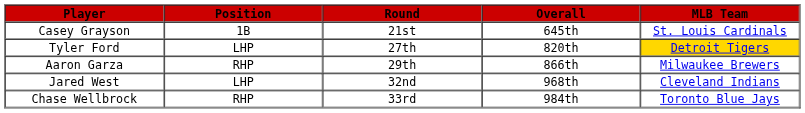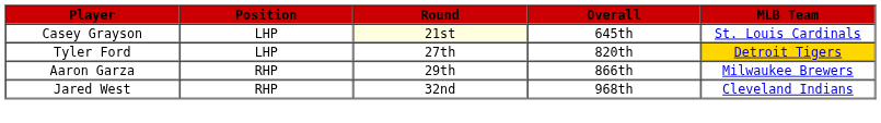 <table cellpadding="1" border="1" cellspacing="0" width="70%">
 <tr>
 <th bgcolor="#CC0000" width="20%"><span>Player</span></th>
 <th bgcolor="#CC0000" width="20%"><span>Position</span></th>
 <th bgcolor="#CC0000" width="20%"><span>Round</span></th>
 <th bgcolor="#CC0000" width="20%"><span>Overall</span></th>
 <th bgcolor="#CC0000" width="20%"><span>MLB Team</span></th>
 </tr>
 <tr align="center">
 <td>Casey Grayson</td>
-<td>1B</td>
-<td>21st</td>
+<td>LHP</td>
+<td style="background: lightyellow;">21st</td>
 <td>645th</td>
 <td><a href='#'>St. Louis Cardinals</a></td>
 </tr>
 <tr align="center">
 <td>Tyler Ford</td>
 <td>LHP</td>
 <td>27th</td>
 <td>820th</td>
 <td style="background: gold;"><a href='#'>Detroit Tigers</a></td>
 </tr>
 <tr align="center">
 <td>Aaron Garza</td>
 <td>RHP</td>
 <td>29th</td>
 <td>866th</td>
 <td><a href='#'>Milwaukee Brewers</a></td>
 </tr>
 <tr align="center">
 <td>Jared West</td>
-<td>LHP</td>
+<td>RHP</td>
 <td>32nd</td>
 <td>968th</td>
 <td><a href='#'>Cleveland Indians</a></td>
 </tr>
 <tr align="center">
-<td>Chase Wellbrock</td>
-<td>RHP</td>
-<td>33rd</td>
-<td>984th</td>
-<td><a href='#'>Toronto Blue Jays</a></td>
-</tr>
-<tr align="center">
 </tr>
 </table>
